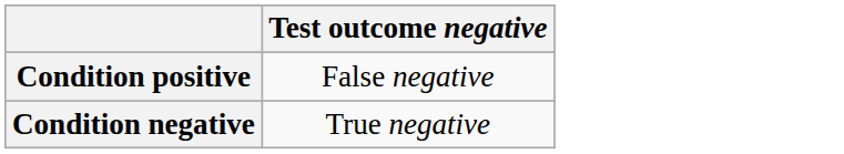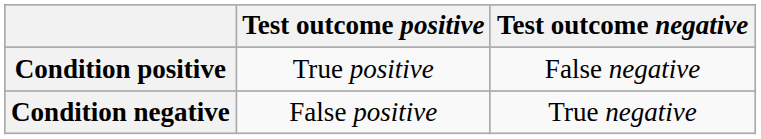 <table class="wikitable">
 <tr>
 <th></th>
+<th>Test outcome <em>positive</em></th>
 <th>Test outcome <em>negative</em></th>
 </tr>
 <tr>
 <th>Condition positive</th>
+<td align="center">True <em>positive</em></td>
 <td align="center">False <em>negative</em></td>
 </tr>
 <tr>
 <th>Condition negative</th>
+<td align="center">False <em>positive</em></td>
 <td align="center">True <em>negative</em></td>
 </tr>
 </table>
